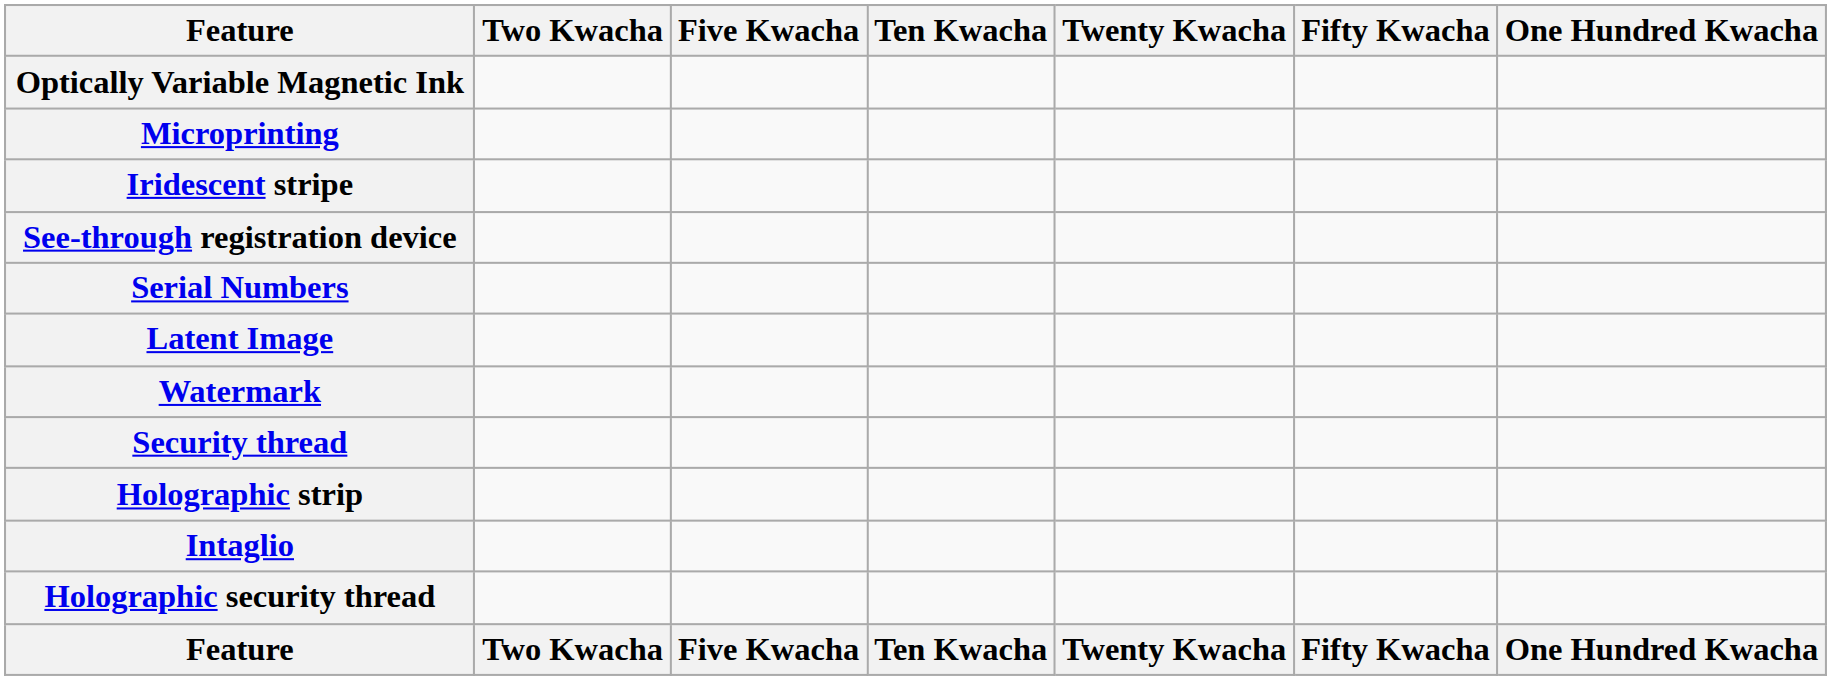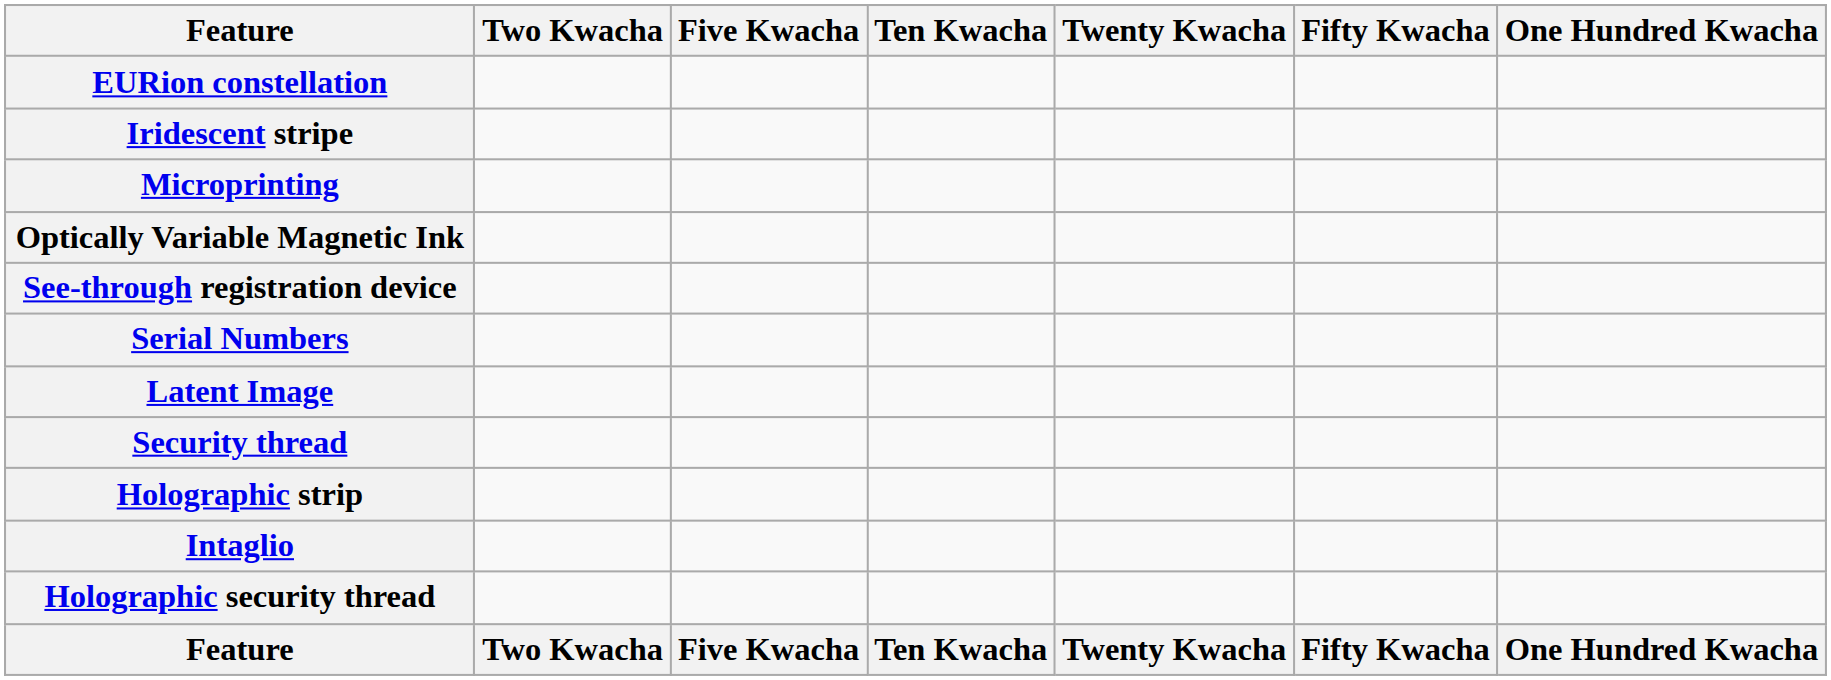 <table class="wikitable sortable" text-align: center">
 <tr>
 <th style="width: 14em">Feature</th>
 <th>Two Kwacha</th>
 <th>Five Kwacha</th>
 <th>Ten Kwacha</th>
 <th>Twenty Kwacha</th>
 <th>Fifty Kwacha</th>
 <th>One Hundred Kwacha</th>
 </tr>
 <tr>
-<th>Optically Variable Magnetic Ink</th>
+<th><a href='#'>EURion constellation</a></th>
+<td></td>
+<td></td>
+<td></td>
+<td></td>
+<td></td>
+<td></td>
+</tr>
+<tr>
+<th><a href='#'>Iridescent</a> stripe</th>
 <td></td>
 <td></td>
 <td></td>
 <td></td>
 <td></td>
 <td></td>
 </tr>
 <tr>
 <th><a href='#'>Microprinting</a></th>
 <td></td>
 <td></td>
 <td></td>
 <td></td>
 <td></td>
 <td></td>
 </tr>
 <tr>
-<th><a href='#'>Iridescent</a> stripe</th>
+<th>Optically Variable Magnetic Ink</th>
 <td></td>
 <td></td>
 <td></td>
 <td></td>
 <td></td>
 <td></td>
 </tr>
 <tr>
 <th><a href='#'>See-through</a> registration device</th>
 <td></td>
 <td></td>
 <td></td>
 <td></td>
 <td></td>
 <td></td>
 </tr>
 <tr>
 <th><a href='#'>Serial Numbers</a></th>
 <td></td>
 <td></td>
 <td></td>
 <td></td>
 <td></td>
 <td></td>
 </tr>
 <tr>
 <th><a href='#'>Latent Image</a></th>
-<td></td>
-<td></td>
-<td></td>
-<td></td>
-<td></td>
-<td></td>
-</tr>
-<tr>
-<th><a href='#'>Watermark</a></th>
 <td></td>
 <td></td>
 <td></td>
 <td></td>
 <td></td>
 <td></td>
 </tr>
 <tr>
 <th><a href='#'>Security thread</a></th>
 <td></td>
 <td></td>
 <td></td>
 <td></td>
 <td></td>
 <td></td>
 </tr>
 <tr>
 <th><a href='#'>Holographic</a> strip</th>
 <td></td>
 <td></td>
 <td></td>
 <td></td>
 <td></td>
 <td></td>
 </tr>
 <tr>
 <th><a href='#'>Intaglio</a></th>
 <td></td>
 <td></td>
 <td></td>
 <td></td>
 <td></td>
 <td></td>
 </tr>
 <tr>
 <th><a href='#'>Holographic</a> security thread</th>
 <td></td>
 <td></td>
 <td></td>
 <td></td>
 <td></td>
 <td></td>
 </tr>
 <tr class="sortbottom">
 <th>Feature</th>
 <th>Two Kwacha</th>
 <th>Five Kwacha</th>
 <th>Ten Kwacha</th>
 <th>Twenty Kwacha</th>
 <th>Fifty Kwacha</th>
 <th>One Hundred Kwacha</th>
 </tr>
 </table>
